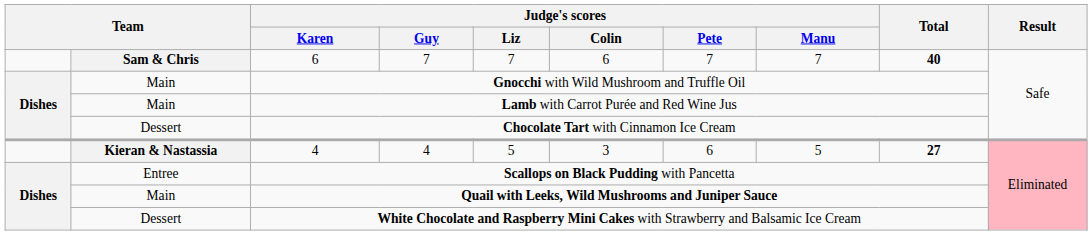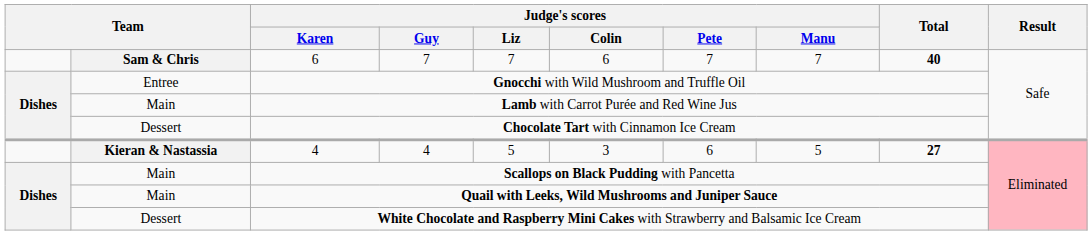 <table class="wikitable plainrowheaders" style="margin:1em auto; text-align:center; font-size:90%; width:80em;">
 <tr>
 <th rowspan="2" colspan="2">Team</th>
 <th colspan="6">Judge's scores</th>
 <th rowspan="2">Total<br></th>
 <th rowspan="2">Result</th>
 </tr>
 <tr>
 <th><a href='#'>Karen</a></th>
 <th><a href='#'>Guy</a></th>
 <th>Liz</th>
 <th>Colin</th>
 <th><a href='#'>Pete</a></th>
 <th><a href='#'>Manu</a></th>
 </tr>
 <tr>
 <td></td>
 <th>Sam & Chris</th>
 <td>6</td>
 <td>7</td>
 <td>7</td>
 <td>6</td>
 <td>7</td>
 <td>7</td>
 <td><strong>40</strong></td>
 <td rowspan="4">Safe</td>
 </tr>
 <tr>
 <th rowspan="3">Dishes</th>
-<td>Main</td>
+<td>Entree</td>
 <td colspan="7"><strong>Gnocchi</strong> with Wild Mushroom and Truffle Oil</td>
 </tr>
 <tr>
 <td>Main</td>
 <td colspan="7"><strong>Lamb</strong> with Carrot Purée and Red Wine Jus</td>
 </tr>
 <tr>
 <td>Dessert</td>
 <td colspan="7"><strong>Chocolate Tart</strong> with Cinnamon Ice Cream</td>
 </tr>
 <tr style="border-top:3px solid #aaa;">
 <td></td>
 <th>Kieran & Nastassia</th>
 <td>4</td>
 <td>4</td>
 <td>5</td>
 <td>3</td>
 <td>6</td>
 <td>5</td>
 <td><strong>27</strong></td>
 <td rowspan="4" style="background:lightpink">Eliminated</td>
 </tr>
 <tr>
 <th rowspan="3">Dishes</th>
-<td>Entree</td>
+<td>Main</td>
 <td colspan="7"><strong>Scallops on Black Pudding</strong> with Pancetta</td>
 </tr>
 <tr>
 <td>Main</td>
 <td colspan="7"><strong>Quail with Leeks, Wild Mushrooms and Juniper Sauce</strong></td>
 </tr>
 <tr>
 <td>Dessert</td>
 <td colspan="7"><strong>White Chocolate and Raspberry Mini Cakes</strong> with Strawberry and Balsamic Ice Cream</td>
 </tr>
 </table>
